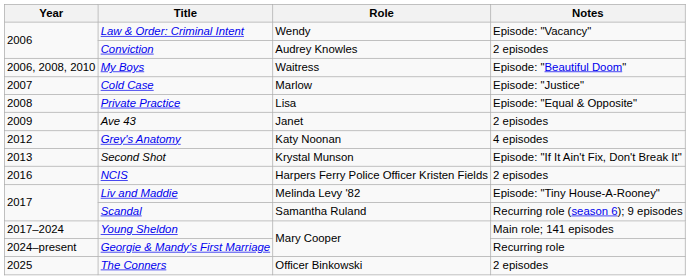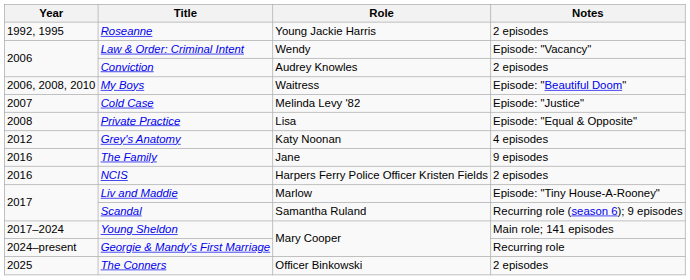 <table class="wikitable sortable">
 <tr>
 <th>Year</th>
 <th>Title</th>
 <th>Role</th>
 <th class="unsortable">Notes</th>
+</tr>
+<tr>
+<td>1992, 1995</td>
+<td><em><a href='#'>Roseanne</a></em></td>
+<td>Young Jackie Harris</td>
+<td>2 episodes</td>
 </tr>
 <tr>
 <td rowspan="2">2006</td>
 <td><em><a href='#'>Law & Order: Criminal Intent</a></em></td>
 <td>Wendy</td>
 <td>Episode: "Vacancy"</td>
 </tr>
 <tr>
 <td><em><a href='#'>Conviction</a></em></td>
 <td>Audrey Knowles</td>
 <td>2 episodes</td>
 </tr>
 <tr>
 <td>2006, 2008, 2010</td>
 <td><em><a href='#'>My Boys</a></em></td>
 <td>Waitress</td>
 <td>Episode: "<a href='#'>Beautiful Doom</a>"</td>
 </tr>
 <tr>
 <td>2007</td>
 <td><em><a href='#'>Cold Case</a></em></td>
-<td>Marlow</td>
+<td>Melinda Levy '82</td>
 <td>Episode: "Justice"</td>
 </tr>
 <tr>
 <td>2008</td>
 <td><em><a href='#'>Private Practice</a></em></td>
 <td>Lisa</td>
 <td>Episode: "Equal & Opposite"</td>
 </tr>
 <tr>
-<td>2009</td>
-<td><em>Ave 43</em></td>
-<td>Janet</td>
-<td>2 episodes</td>
-</tr>
-<tr>
 <td>2012</td>
 <td><em><a href='#'>Grey's Anatomy</a></em></td>
 <td>Katy Noonan</td>
 <td>4 episodes</td>
 </tr>
 <tr>
-<td>2013</td>
-<td><em>Second Shot</em></td>
-<td>Krystal Munson</td>
-<td>Episode: "If It Ain't Fix, Don't Break It"</td>
+<td>2016</td>
+<td><em><a href='#'>The Family</a></em></td>
+<td>Jane</td>
+<td>9 episodes</td>
 </tr>
 <tr>
 <td>2016</td>
 <td><em><a href='#'>NCIS</a></em></td>
 <td>Harpers Ferry Police Officer Kristen Fields</td>
 <td>2 episodes</td>
 </tr>
 <tr>
 <td rowspan="2">2017</td>
 <td><em><a href='#'>Liv and Maddie</a></em></td>
-<td>Melinda Levy '82</td>
+<td>Marlow</td>
 <td>Episode: "Tiny House-A-Rooney"</td>
 </tr>
 <tr>
 <td><em><a href='#'>Scandal</a></em></td>
 <td>Samantha Ruland</td>
 <td>Recurring role (<a href='#'>season 6</a>); 9 episodes</td>
 </tr>
 <tr>
 <td>2017–2024</td>
 <td><em><a href='#'>Young Sheldon</a></em></td>
 <td rowspan="2">Mary Cooper</td>
 <td>Main role; 141 episodes</td>
 </tr>
 <tr>
 <td>2024–present</td>
 <td><em><a href='#'>Georgie & Mandy's First Marriage</a></em></td>
 <td>Recurring role</td>
 </tr>
 <tr>
 <td>2025</td>
 <td><em><a href='#'>The Conners</a></em></td>
 <td>Officer Binkowski</td>
 <td>2 episodes</td>
 </tr>
 </table>
